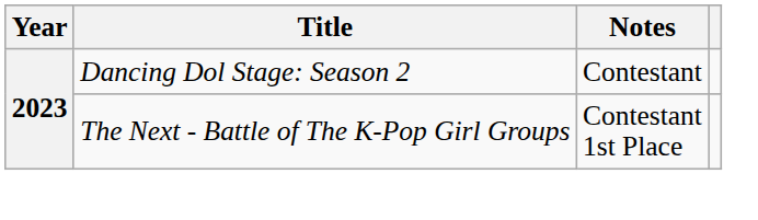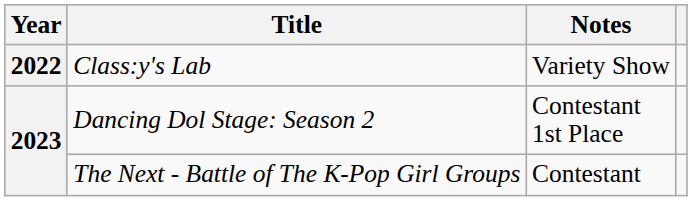 <table class="wikitable sortable plainrowheaders">
 <tr>
 <th scope="col">Year</th>
 <th scope="col">Title</th>
 <th scope="col">Notes</th>
 <th scope="col" class="unsortable"></th>
 </tr>
 <tr>
+<th scope="row">2022</th>
+<td><em>Class:y's Lab</em></td>
+<td>Variety Show</td>
+<td></td>
+</tr>
+<tr>
 <th scope="row" rowspan="2">2023</th>
 <td><em>Dancing Dol Stage: Season 2</em></td>
-<td>Contestant</td>
+<td>Contestant<br>1st Place</td>
 <td></td>
 </tr>
 <tr>
 <td><em>The Next - Battle of The K-Pop Girl Groups</em></td>
-<td>Contestant<br>1st Place</td>
+<td>Contestant</td>
 <td></td>
 </tr>
 </table>
